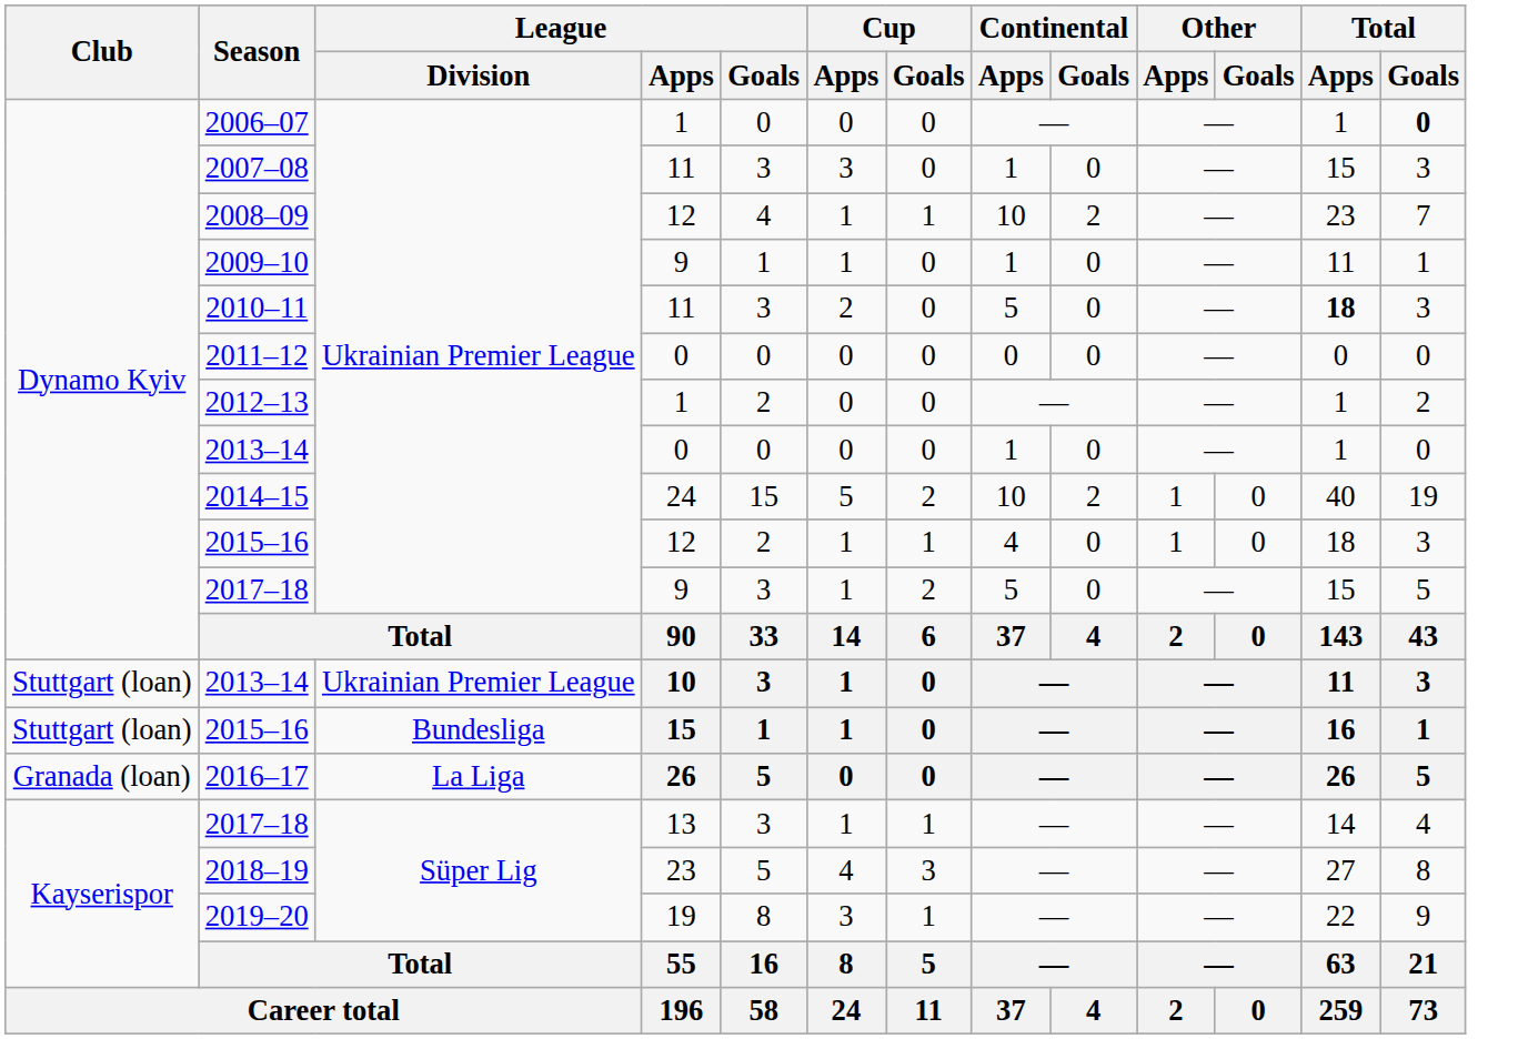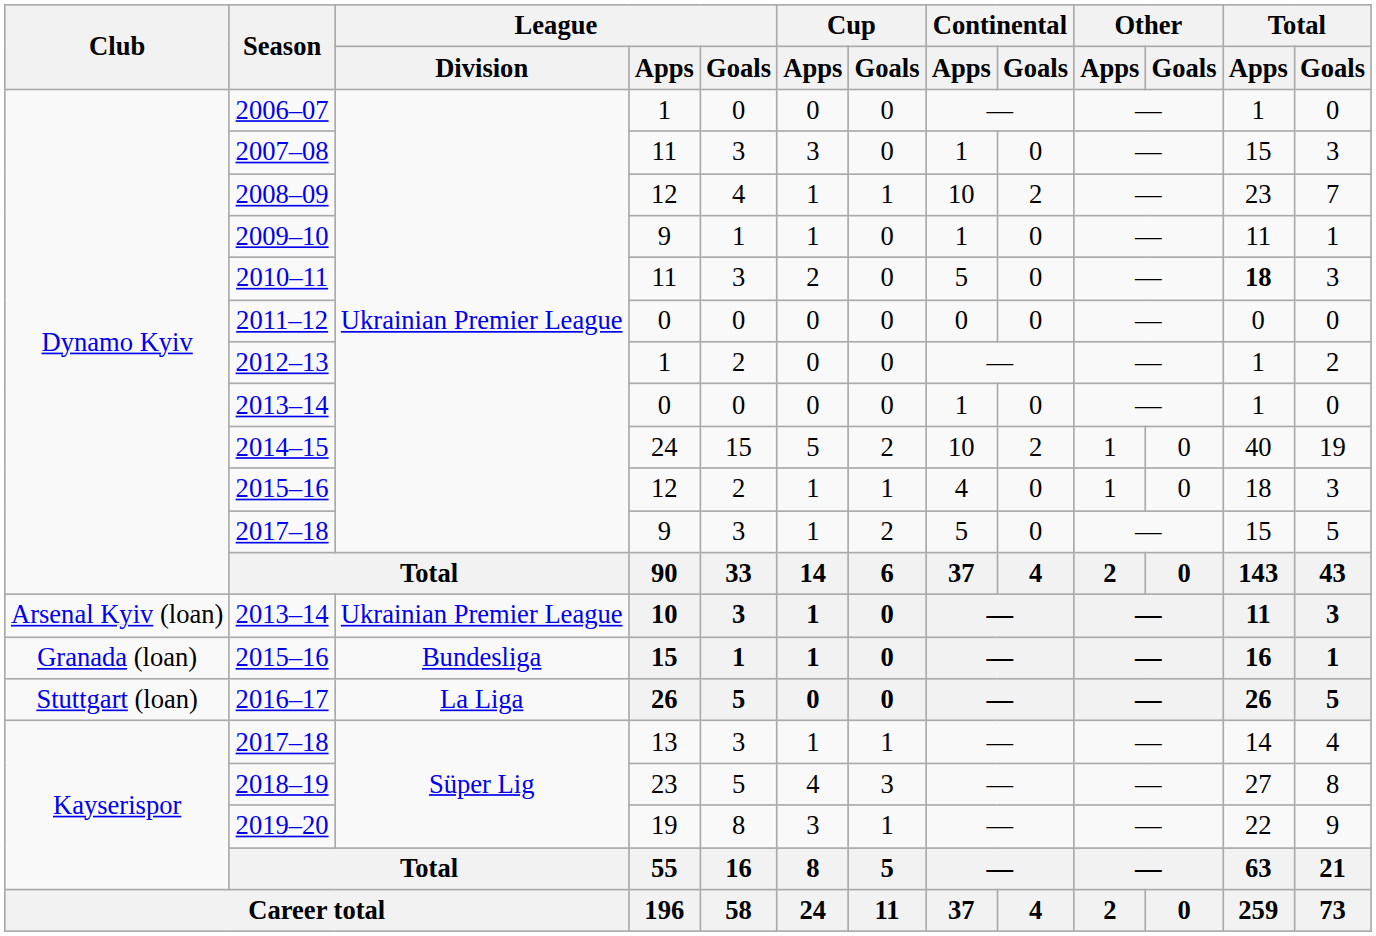 <table class="wikitable" style="text-align: center;">
 <tr>
 <th rowspan="2">Club</th>
 <th rowspan="2">Season</th>
 <th colspan="3">League</th>
 <th colspan="2">Cup</th>
 <th colspan="2">Continental</th>
 <th colspan="2">Other</th>
 <th colspan="2">Total</th>
 </tr>
 <tr>
 <th>Division</th>
 <th>Apps</th>
 <th>Goals</th>
 <th>Apps</th>
 <th>Goals</th>
 <th>Apps</th>
 <th>Goals</th>
 <th>Apps</th>
 <th>Goals</th>
 <th>Apps</th>
 <th>Goals</th>
 </tr>
 <tr>
 <td rowspan="12"><a href='#'>Dynamo Kyiv</a></td>
 <td><a href='#'>2006–07</a></td>
 <td rowspan="11"><a href='#'>Ukrainian Premier League</a></td>
 <td>1</td>
 <td>0</td>
 <td>0</td>
 <td>0</td>
 <td colspan="2">—</td>
 <td colspan="2">—</td>
 <td>1</td>
-<td><strong>0</strong></td>
+<td>0</td>
 </tr>
 <tr>
 <td><a href='#'>2007–08</a></td>
 <td>11</td>
 <td>3</td>
 <td>3</td>
 <td>0</td>
 <td>1</td>
 <td>0</td>
 <td colspan="2">—</td>
 <td>15</td>
 <td>3</td>
 </tr>
 <tr>
 <td><a href='#'>2008–09</a></td>
 <td>12</td>
 <td>4</td>
 <td>1</td>
 <td>1</td>
 <td>10</td>
 <td>2</td>
 <td colspan="2">—</td>
 <td>23</td>
 <td>7</td>
 </tr>
 <tr>
 <td><a href='#'>2009–10</a></td>
 <td>9</td>
 <td>1</td>
 <td>1</td>
 <td>0</td>
 <td>1</td>
 <td>0</td>
 <td colspan="2">—</td>
 <td>11</td>
 <td>1</td>
 </tr>
 <tr>
 <td><a href='#'>2010–11</a></td>
 <td>11</td>
 <td>3</td>
 <td>2</td>
 <td>0</td>
 <td>5</td>
 <td>0</td>
 <td colspan="2">—</td>
 <td><strong>18</strong></td>
 <td>3</td>
 </tr>
 <tr>
 <td><a href='#'>2011–12</a></td>
 <td>0</td>
 <td>0</td>
 <td>0</td>
 <td>0</td>
 <td>0</td>
 <td>0</td>
 <td colspan="2">—</td>
 <td>0</td>
 <td>0</td>
 </tr>
 <tr>
 <td><a href='#'>2012–13</a></td>
 <td>1</td>
 <td>2</td>
 <td>0</td>
 <td>0</td>
 <td colspan="2">—</td>
 <td colspan="2">—</td>
 <td>1</td>
 <td>2</td>
 </tr>
 <tr>
 <td><a href='#'>2013–14</a></td>
 <td>0</td>
 <td>0</td>
 <td>0</td>
 <td>0</td>
 <td>1</td>
 <td>0</td>
 <td colspan="2">—</td>
 <td>1</td>
 <td>0</td>
 </tr>
 <tr>
 <td><a href='#'>2014–15</a></td>
 <td>24</td>
 <td>15</td>
 <td>5</td>
 <td>2</td>
 <td>10</td>
 <td>2</td>
 <td>1</td>
 <td>0</td>
 <td>40</td>
 <td>19</td>
 </tr>
 <tr>
 <td><a href='#'>2015–16</a></td>
 <td>12</td>
 <td>2</td>
 <td>1</td>
 <td>1</td>
 <td>4</td>
 <td>0</td>
 <td>1</td>
 <td>0</td>
 <td>18</td>
 <td>3</td>
 </tr>
 <tr>
 <td><a href='#'>2017–18</a></td>
 <td>9</td>
 <td>3</td>
 <td>1</td>
 <td>2</td>
 <td>5</td>
 <td>0</td>
 <td colspan="2">—</td>
 <td>15</td>
 <td>5</td>
 </tr>
 <tr>
 <th colspan="2">Total</th>
 <th>90</th>
 <th>33</th>
 <th>14</th>
 <th>6</th>
 <th>37</th>
 <th>4</th>
 <th>2</th>
 <th>0</th>
 <th>143</th>
 <th>43</th>
 </tr>
 <tr>
-<td rowspan="1"><a href='#'>Stuttgart</a> (loan)</td>
+<td rowspan="1"><a href='#'>Arsenal Kyiv</a> (loan)</td>
 <td><a href='#'>2013–14</a></td>
 <td rowspan="1"><a href='#'>Ukrainian Premier League</a></td>
 <th><strong>10</strong></th>
 <th><strong>3</strong></th>
 <th><strong>1</strong></th>
 <th><strong>0</strong></th>
 <th colspan="2"><strong>—</strong></th>
 <th colspan="2"><strong>—</strong></th>
 <th><strong>11</strong></th>
 <th><strong>3</strong></th>
 </tr>
 <tr>
-<td rowspan="1"><a href='#'>Stuttgart</a> (loan)</td>
+<td rowspan="1"><a href='#'>Granada</a> (loan)</td>
 <td><a href='#'>2015–16</a></td>
 <td rowspan="1"><a href='#'>Bundesliga</a></td>
 <th><strong>15</strong></th>
 <th><strong>1</strong></th>
 <th><strong>1</strong></th>
 <th><strong>0</strong></th>
 <th colspan="2"><strong>—</strong></th>
 <th colspan="2"><strong>—</strong></th>
 <th><strong>16</strong></th>
 <th><strong>1</strong></th>
 </tr>
 <tr>
-<td rowspan="1"><a href='#'>Granada</a> (loan)</td>
+<td rowspan="1"><a href='#'>Stuttgart</a> (loan)</td>
 <td><a href='#'>2016–17</a></td>
 <td rowspan="1"><a href='#'>La Liga</a></td>
 <th><strong>26</strong></th>
 <th><strong>5</strong></th>
 <th><strong>0</strong></th>
 <th><strong>0</strong></th>
 <th colspan="2"><strong>—</strong></th>
 <th colspan="2"><strong>—</strong></th>
 <th><strong>26</strong></th>
 <th><strong>5</strong></th>
 </tr>
 <tr>
 <td rowspan="4"><a href='#'>Kayserispor</a></td>
 <td><a href='#'>2017–18</a></td>
 <td rowspan="3"><a href='#'>Süper Lig</a></td>
 <td>13</td>
 <td>3</td>
 <td>1</td>
 <td>1</td>
 <td colspan="2">—</td>
 <td colspan="2">—</td>
 <td>14</td>
 <td>4</td>
 </tr>
 <tr>
 <td><a href='#'>2018–19</a></td>
 <td>23</td>
 <td>5</td>
 <td>4</td>
 <td>3</td>
 <td colspan="2">—</td>
 <td colspan="2">—</td>
 <td>27</td>
 <td>8</td>
 </tr>
 <tr>
 <td><a href='#'>2019–20</a></td>
 <td>19</td>
 <td>8</td>
 <td>3</td>
 <td>1</td>
 <td colspan="2">—</td>
 <td colspan="2">—</td>
 <td>22</td>
 <td>9</td>
 </tr>
 <tr>
 <th colspan="2">Total</th>
 <th>55</th>
 <th>16</th>
 <th>8</th>
 <th>5</th>
 <th colspan="2">—</th>
 <th colspan="2">—</th>
 <th>63</th>
 <th>21</th>
 </tr>
 <tr>
 <th colspan="3">Career total</th>
 <th>196</th>
 <th>58</th>
 <th>24</th>
 <th>11</th>
 <th>37</th>
 <th>4</th>
 <th>2</th>
 <th>0</th>
 <th>259</th>
 <th>73</th>
 </tr>
 </table>
